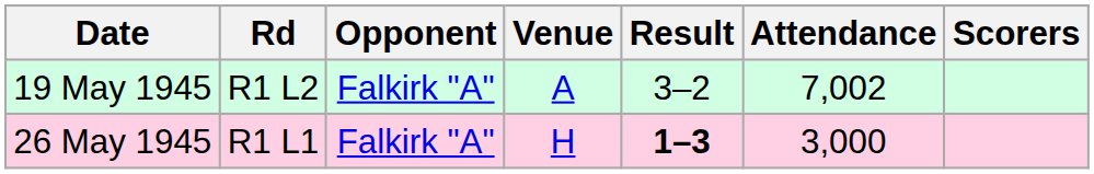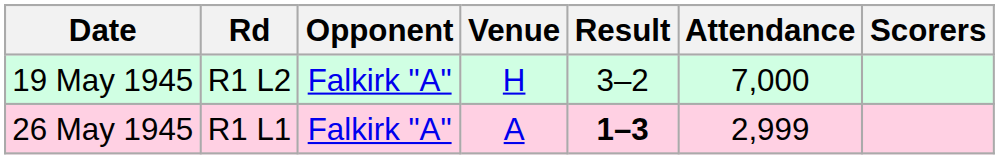 <table class="wikitable sortable" style="font-size:95%; text-align:center">
 <tr>
 <th>Date</th>
 <th>Rd</th>
 <th>Opponent</th>
 <th>Venue</th>
 <th>Result</th>
 <th>Attendance</th>
 <th>Scorers</th>
 </tr>
 <tr bgcolor = "#d0ffe3">
 <td>19 May 1945</td>
 <td>R1 L2</td>
 <td><a href='#'>Falkirk "A"</a></td>
-<td><a href='#'>A</a></td>
+<td><a href='#'>H</a></td>
 <td>3–2</td>
-<td>7,002</td>
+<td>7,000</td>
 <td></td>
 </tr>
 <tr bgcolor = "#ffd0e3">
 <td>26 May 1945</td>
 <td>R1 L1</td>
 <td><a href='#'>Falkirk "A"</a></td>
-<td><a href='#'>H</a></td>
+<td><a href='#'>A</a></td>
 <td><strong>1–3</strong></td>
-<td>3,000</td>
+<td>2,999</td>
 <td></td>
 </tr>
 </table>
